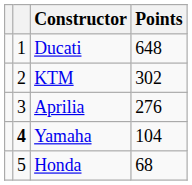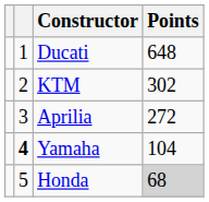 <table class="wikitable" style="font-size: 95%;">
 <tr>
 <th></th>
 <th></th>
 <th>Constructor</th>
 <th>Points</th>
 </tr>
 <tr>
 <td></td>
 <td align=center>1</td>
 <td> <a href='#'>Ducati</a></td>
 <td align=left>648</td>
 </tr>
 <tr>
 <td></td>
 <td align=center>2</td>
 <td> <a href='#'>KTM</a></td>
 <td align=left>302</td>
 </tr>
 <tr>
 <td></td>
 <td align=center>3</td>
 <td> <a href='#'>Aprilia</a></td>
-<td align=left>276</td>
+<td align=left>272</td>
 </tr>
 <tr>
 <td></td>
 <td align=center><strong>4</strong></td>
 <td> <a href='#'>Yamaha</a></td>
 <td align=left>104</td>
 </tr>
 <tr>
 <td></td>
 <td align=center>5</td>
 <td> <a href='#'>Honda</a></td>
-<td align=left>68</td>
+<td align=left style="background: lightgrey;">68</td>
 </tr>
 </table>
